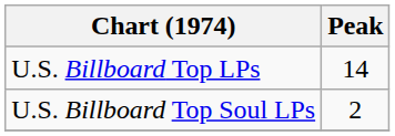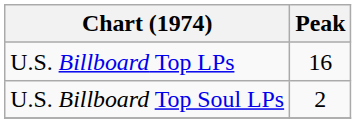 <table class="wikitable">
 <tr>
 <th>Chart (1974)</th>
 <th>Peak<br></th>
 </tr>
 <tr>
 <td>U.S. <a href='#'><em>Billboard</em> Top LPs</a></td>
-<td align="center">14</td>
+<td align="center">16</td>
 </tr>
 <tr>
 <td>U.S. <em>Billboard</em> <a href='#'>Top Soul LPs</a></td>
 <td align="center">2</td>
 </tr>
 <tr>
 </tr>
 </table>
